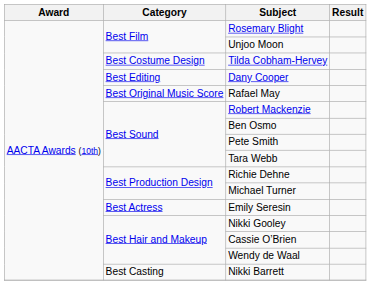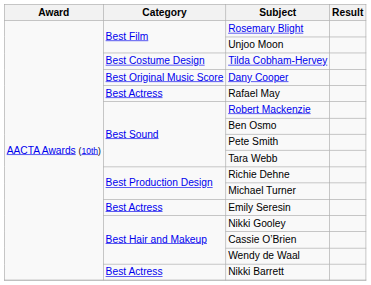 <table class="wikitable">
 <tr>
 <th>Award</th>
 <th>Category</th>
 <th>Subject</th>
 <th>Result</th>
 </tr>
 <tr>
 <td rowspan=16><a href='#'>AACTA Awards</a> <small>(<a href='#'>10th</a>)</small></td>
 <td rowspan=2><a href='#'>Best Film</a></td>
 <td><a href='#'>Rosemary Blight</a></td>
 <td></td>
 </tr>
 <tr>
 <td>Unjoo Moon</td>
 <td></td>
 </tr>
 <tr>
 <td><a href='#'>Best Costume Design</a></td>
 <td><a href='#'>Tilda Cobham-Hervey</a></td>
 <td></td>
 </tr>
 <tr>
-<td><a href='#'>Best Editing</a></td>
+<td><a href='#'>Best Original Music Score</a></td>
 <td><a href='#'>Dany Cooper</a></td>
 <td></td>
 </tr>
 <tr>
-<td><a href='#'>Best Original Music Score</a></td>
+<td><a href='#'>Best Actress</a></td>
 <td>Rafael May</td>
 <td></td>
 </tr>
 <tr>
 <td rowspan=4><a href='#'>Best Sound</a></td>
 <td><a href='#'>Robert Mackenzie</a></td>
 <td></td>
 </tr>
 <tr>
 <td>Ben Osmo</td>
 <td></td>
 </tr>
 <tr>
 <td>Pete Smith</td>
 <td></td>
 </tr>
 <tr>
 <td>Tara Webb</td>
 <td></td>
 </tr>
 <tr>
 <td rowspan=2><a href='#'>Best Production Design</a></td>
 <td>Richie Dehne</td>
 <td></td>
 </tr>
 <tr>
 <td>Michael Turner</td>
 <td></td>
 </tr>
 <tr>
 <td><a href='#'>Best Actress</a></td>
 <td>Emily Seresin</td>
 <td></td>
 </tr>
 <tr>
 <td rowspan=3><a href='#'>Best Hair and Makeup</a></td>
 <td>Nikki Gooley</td>
 <td></td>
 </tr>
 <tr>
 <td>Cassie O’Brien</td>
 <td></td>
 </tr>
 <tr>
 <td>Wendy de Waal</td>
 <td></td>
 </tr>
 <tr>
-<td>Best Casting</td>
+<td><a href='#'>Best Actress</a></td>
 <td>Nikki Barrett</td>
 <td></td>
 </tr>
 <tr>
 </tr>
 </table>
